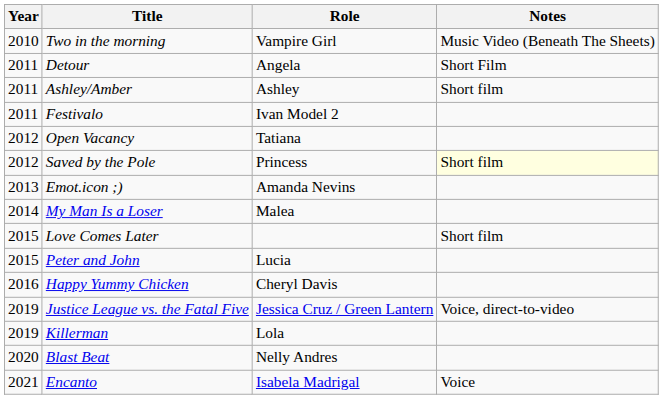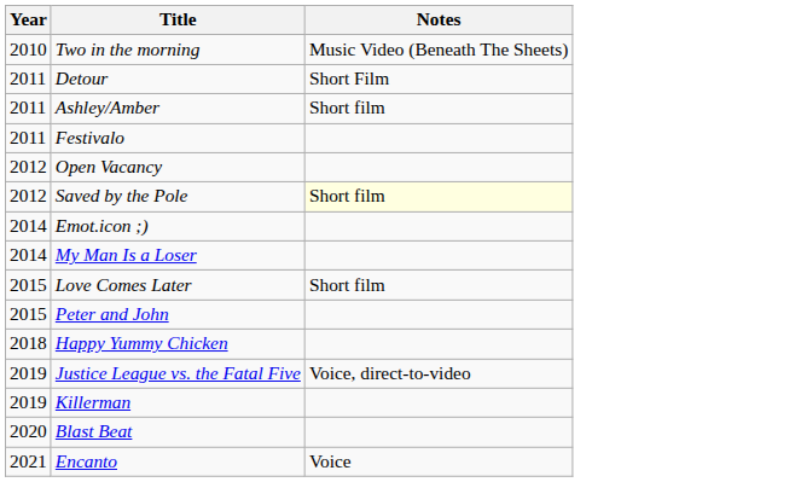 <table class="wikitable sortable">
 <tr>
 <th>Year</th>
 <th>Title</th>
-<th>Role</th>
 <th class="unsortable">Notes</th>
 </tr>
 <tr>
 <td>2010</td>
 <td><em>Two in the morning</em></td>
-<td>Vampire Girl</td>
 <td>Music Video (Beneath The Sheets)</td>
 </tr>
 <tr>
 <td>2011</td>
 <td><em>Detour</em></td>
-<td>Angela</td>
 <td>Short Film</td>
 </tr>
 <tr>
 <td>2011</td>
 <td><em>Ashley/Amber</em></td>
-<td>Ashley</td>
 <td>Short film</td>
 </tr>
 <tr>
 <td>2011</td>
 <td><em>Festivalo</em></td>
-<td>Ivan Model 2</td>
 <td></td>
 </tr>
 <tr>
 <td>2012</td>
 <td><em>Open Vacancy</em></td>
-<td>Tatiana</td>
 <td></td>
 </tr>
 <tr>
 <td>2012</td>
 <td><em>Saved by the Pole</em></td>
-<td>Princess</td>
 <td style="background: lightyellow;">Short film</td>
 </tr>
 <tr>
-<td>2013</td>
+<td>2014</td>
 <td><em>Emot.icon ;)</em></td>
-<td>Amanda Nevins</td>
 <td></td>
 </tr>
 <tr>
 <td>2014</td>
 <td><em><a href='#'>My Man Is a Loser</a></em></td>
-<td>Malea</td>
 <td></td>
 </tr>
 <tr>
 <td>2015</td>
 <td><em>Love Comes Later</em></td>
-<td></td>
 <td>Short film</td>
 </tr>
 <tr>
 <td>2015</td>
 <td><em><a href='#'>Peter and John</a></em></td>
-<td>Lucia</td>
 <td></td>
 </tr>
 <tr>
-<td>2016</td>
+<td>2018</td>
 <td><em><a href='#'>Happy Yummy Chicken</a></em></td>
-<td>Cheryl Davis</td>
 <td></td>
 </tr>
 <tr>
 <td>2019</td>
 <td><em><a href='#'>Justice League vs. the Fatal Five</a></em></td>
-<td><a href='#'>Jessica Cruz / Green Lantern</a></td>
 <td>Voice, direct-to-video</td>
 </tr>
 <tr>
 <td>2019</td>
 <td><em><a href='#'>Killerman</a></em></td>
-<td>Lola</td>
 <td></td>
 </tr>
 <tr>
 <td>2020</td>
 <td><em><a href='#'>Blast Beat</a></em></td>
-<td>Nelly Andres</td>
 <td></td>
 </tr>
 <tr>
 <td>2021</td>
 <td><em><a href='#'>Encanto</a></em></td>
-<td><a href='#'>Isabela Madrigal</a></td>
 <td>Voice</td>
 </tr>
 </table>
